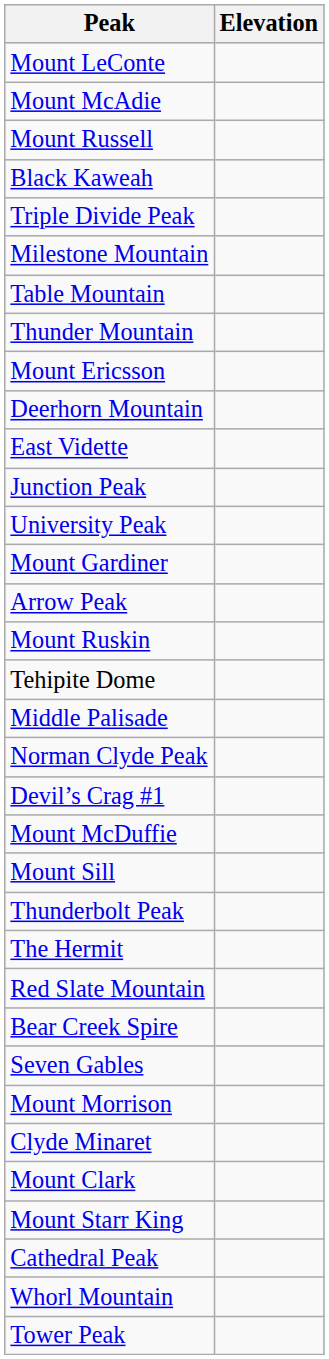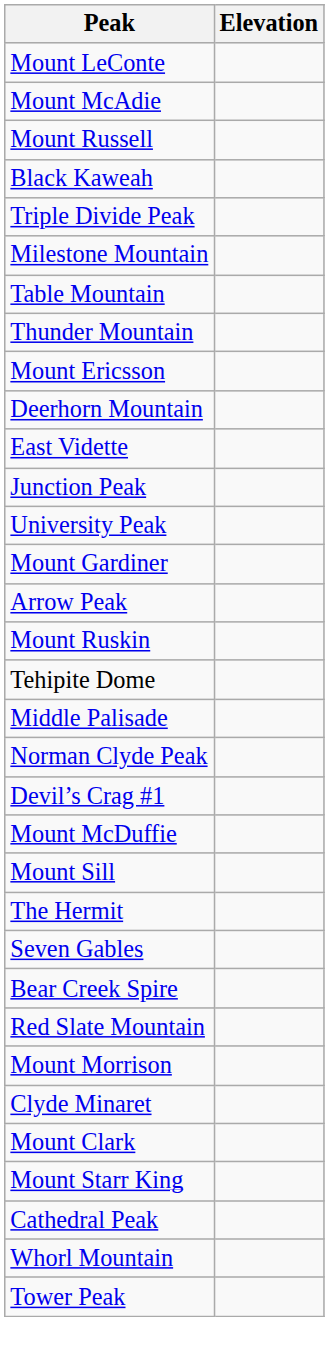 <table class="wikitable sortable">
 <tr>
 <th>Peak</th>
 <th>Elevation</th>
 </tr>
 <tr>
 <td><a href='#'>Mount LeConte</a></td>
 <td></td>
 </tr>
 <tr>
 <td><a href='#'>Mount McAdie</a></td>
 <td></td>
 </tr>
 <tr>
 <td><a href='#'>Mount Russell</a></td>
 <td></td>
 </tr>
 <tr>
 <td><a href='#'>Black Kaweah</a></td>
 <td></td>
 </tr>
 <tr>
 <td><a href='#'>Triple Divide Peak</a></td>
 <td></td>
 </tr>
 <tr>
 <td><a href='#'>Milestone Mountain</a></td>
 <td></td>
 </tr>
 <tr>
 <td><a href='#'>Table Mountain</a></td>
 <td></td>
 </tr>
 <tr>
 <td><a href='#'>Thunder Mountain</a></td>
 <td></td>
 </tr>
 <tr>
 <td><a href='#'>Mount Ericsson</a></td>
 <td></td>
 </tr>
 <tr>
 <td><a href='#'>Deerhorn Mountain</a></td>
 <td></td>
 </tr>
 <tr>
 <td><a href='#'>East Vidette</a></td>
 <td></td>
 </tr>
 <tr>
 <td><a href='#'>Junction Peak</a></td>
 <td></td>
 </tr>
 <tr>
 <td><a href='#'>University Peak</a></td>
 <td></td>
 </tr>
 <tr>
 <td><a href='#'>Mount Gardiner</a></td>
 <td></td>
 </tr>
 <tr>
 <td><a href='#'>Arrow Peak</a></td>
 <td></td>
 </tr>
 <tr>
 <td><a href='#'>Mount Ruskin</a></td>
 <td></td>
 </tr>
 <tr>
 <td>Tehipite Dome</td>
 <td></td>
 </tr>
 <tr>
 <td><a href='#'>Middle Palisade</a></td>
 <td></td>
 </tr>
 <tr>
 <td><a href='#'>Norman Clyde Peak</a></td>
 <td></td>
 </tr>
 <tr>
 <td><a href='#'>Devil’s Crag #1</a></td>
 <td></td>
 </tr>
 <tr>
 <td><a href='#'>Mount McDuffie</a></td>
 <td></td>
 </tr>
 <tr>
 <td><a href='#'>Mount Sill</a></td>
 <td></td>
 </tr>
 <tr>
-<td><a href='#'>Thunderbolt Peak</a></td>
-<td></td>
-</tr>
-<tr>
 <td><a href='#'>The Hermit</a></td>
 <td></td>
 </tr>
 <tr>
-<td><a href='#'>Red Slate Mountain</a></td>
+<td><a href='#'>Seven Gables</a></td>
 <td></td>
 </tr>
 <tr>
 <td><a href='#'>Bear Creek Spire</a></td>
 <td></td>
 </tr>
 <tr>
-<td><a href='#'>Seven Gables</a></td>
+<td><a href='#'>Red Slate Mountain</a></td>
 <td></td>
 </tr>
 <tr>
 <td><a href='#'>Mount Morrison</a></td>
 <td></td>
 </tr>
 <tr>
 <td><a href='#'>Clyde Minaret</a></td>
 <td></td>
 </tr>
 <tr>
 <td><a href='#'>Mount Clark</a></td>
 <td></td>
 </tr>
 <tr>
 <td><a href='#'>Mount Starr King</a></td>
 <td></td>
 </tr>
 <tr>
 <td><a href='#'>Cathedral Peak</a></td>
 <td></td>
 </tr>
 <tr>
 <td><a href='#'>Whorl Mountain</a></td>
 <td></td>
 </tr>
 <tr>
 <td><a href='#'>Tower Peak</a></td>
 <td></td>
 </tr>
 </table>
